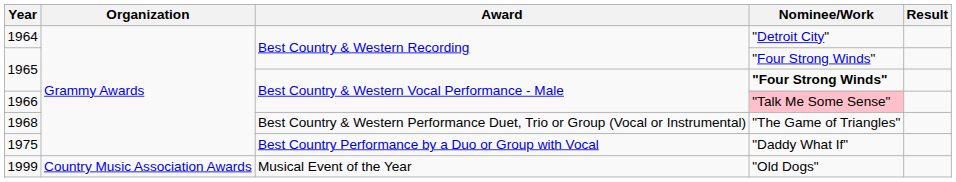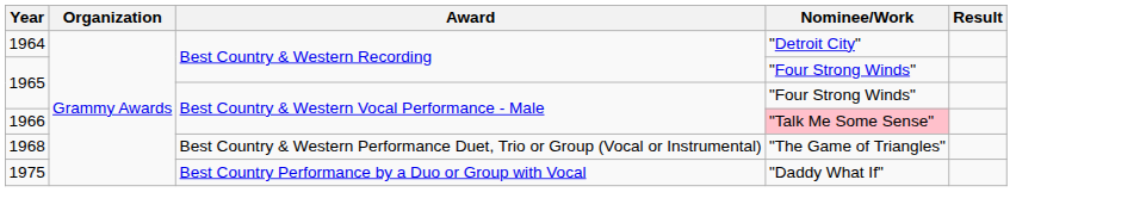 <table class="wikitable">
 <tr>
 <th>Year</th>
 <th>Organization</th>
 <th>Award</th>
 <th>Nominee/Work</th>
 <th>Result</th>
 </tr>
 <tr>
 <td>1964</td>
 <td rowspan=6><a href='#'>Grammy Awards</a></td>
 <td rowspan=2><a href='#'>Best Country & Western Recording</a></td>
 <td>"<a href='#'>Detroit City</a>"</td>
 <td></td>
 </tr>
 <tr>
 <td rowspan=2>1965</td>
 <td>"<a href='#'>Four Strong Winds</a>"</td>
 <td></td>
 </tr>
 <tr>
 <td rowspan=2><a href='#'>Best Country & Western Vocal Performance - Male</a></td>
-<td><strong>"Four Strong Winds"</strong></td>
+<td>"Four Strong Winds"</td>
 <td></td>
 </tr>
 <tr>
 <td>1966</td>
 <td style="background: pink;">"Talk Me Some Sense"</td>
 <td></td>
 </tr>
 <tr>
 <td>1968</td>
 <td>Best Country & Western Performance Duet, Trio or Group (Vocal or Instrumental)</td>
 <td>"The Game of Triangles"</td>
 <td></td>
 </tr>
 <tr>
 <td>1975</td>
 <td><a href='#'>Best Country Performance by a Duo or Group with Vocal</a></td>
 <td>"Daddy What If"</td>
 <td></td>
 </tr>
-<tr>
-<td>1999</td>
-<td><a href='#'>Country Music Association Awards</a></td>
-<td>Musical Event of the Year</td>
-<td>"Old Dogs"</td>
-<td></td>
-</tr>
 </table>
